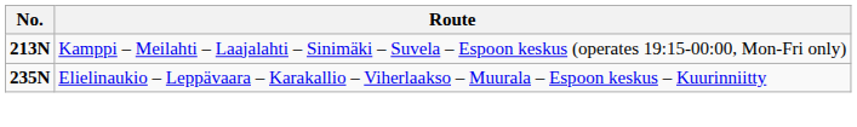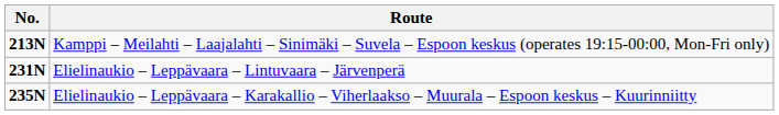 <table class="wikitable mw-collapsible mw-collapsed">
 <tr>
 <th>No.</th>
 <th>Route</th>
 </tr>
 <tr>
 <td><strong>213N</strong></td>
 <td><a href='#'>Kamppi</a> – <a href='#'>Meilahti</a> – <a href='#'>Laajalahti</a> – <a href='#'>Sinimäki</a> – <a href='#'>Suvela</a> – <a href='#'>Espoon keskus</a> (operates 19:15-00:00, Mon-Fri only)</td>
 </tr>
 <tr>
+<td><strong>231N</strong></td>
+<td><a href='#'>Elielinaukio</a> – <a href='#'>Leppävaara</a> – <a href='#'>Lintuvaara</a> – <a href='#'>Järvenperä</a></td>
+</tr>
+<tr>
 <td><strong>235N</strong></td>
 <td><a href='#'>Elielinaukio</a> – <a href='#'>Leppävaara</a> – <a href='#'>Karakallio</a> – <a href='#'>Viherlaakso</a> – <a href='#'>Muurala</a> – <a href='#'>Espoon keskus</a> – <a href='#'>Kuurinniitty</a></td>
 </tr>
 </table>
